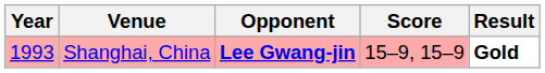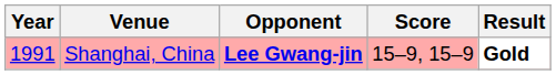 <table class="sortable wikitable" style="font-size: 90%;">
 <tr>
 <th>Year</th>
 <th>Venue</th>
 <th>Opponent</th>
 <th>Score</th>
 <th>Result</th>
 </tr>
 <tr style="background:#FFAAAA">
-<td align="center"><a href='#'>1993</a></td>
+<td align="center"><a href='#'>1991</a></td>
 <td align="left"><a href='#'>Shanghai, China</a></td>
 <td align="left"><strong> <a href='#'>Lee Gwang-jin</a></strong></td>
 <td align="left">15–9, 15–9</td>
 <td style="text-align:left; background:white"> <strong>Gold</strong></td>
 </tr>
 </table>
